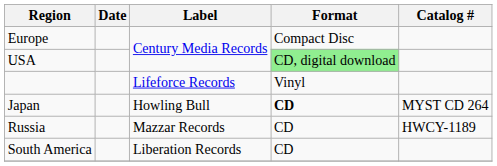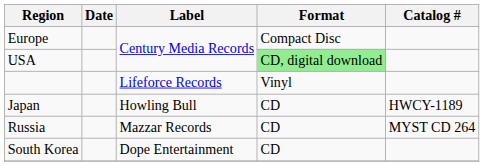 <table class="wikitable">
 <tr>
 <th>Region</th>
 <th>Date</th>
 <th>Label</th>
 <th>Format</th>
 <th>Catalog #</th>
 </tr>
 <tr>
 <td>Europe</td>
 <td></td>
 <td rowspan=2><a href='#'>Century Media Records</a></td>
 <td>Compact Disc</td>
 <td></td>
 </tr>
 <tr>
 <td>USA</td>
 <td></td>
 <td style="background: lightgreen;">CD, digital download</td>
 <td></td>
 </tr>
 <tr>
 <td></td>
 <td></td>
 <td><a href='#'>Lifeforce Records</a></td>
 <td>Vinyl</td>
 <td></td>
 </tr>
 <tr>
 <td>Japan</td>
 <td></td>
 <td>Howling Bull</td>
-<td><strong>CD</strong></td>
-<td>MYST CD 264</td>
+<td>CD</td>
+<td>HWCY-1189</td>
 </tr>
 <tr>
 <td>Russia</td>
 <td></td>
 <td>Mazzar Records</td>
 <td>CD</td>
-<td>HWCY-1189</td>
+<td>MYST CD 264</td>
 </tr>
 <tr>
-<td>South America</td>
+<td>South Korea</td>
 <td></td>
-<td>Liberation Records</td>
+<td>Dope Entertainment</td>
 <td>CD</td>
 <td></td>
 </tr>
 <tr>
 </tr>
 </table>
